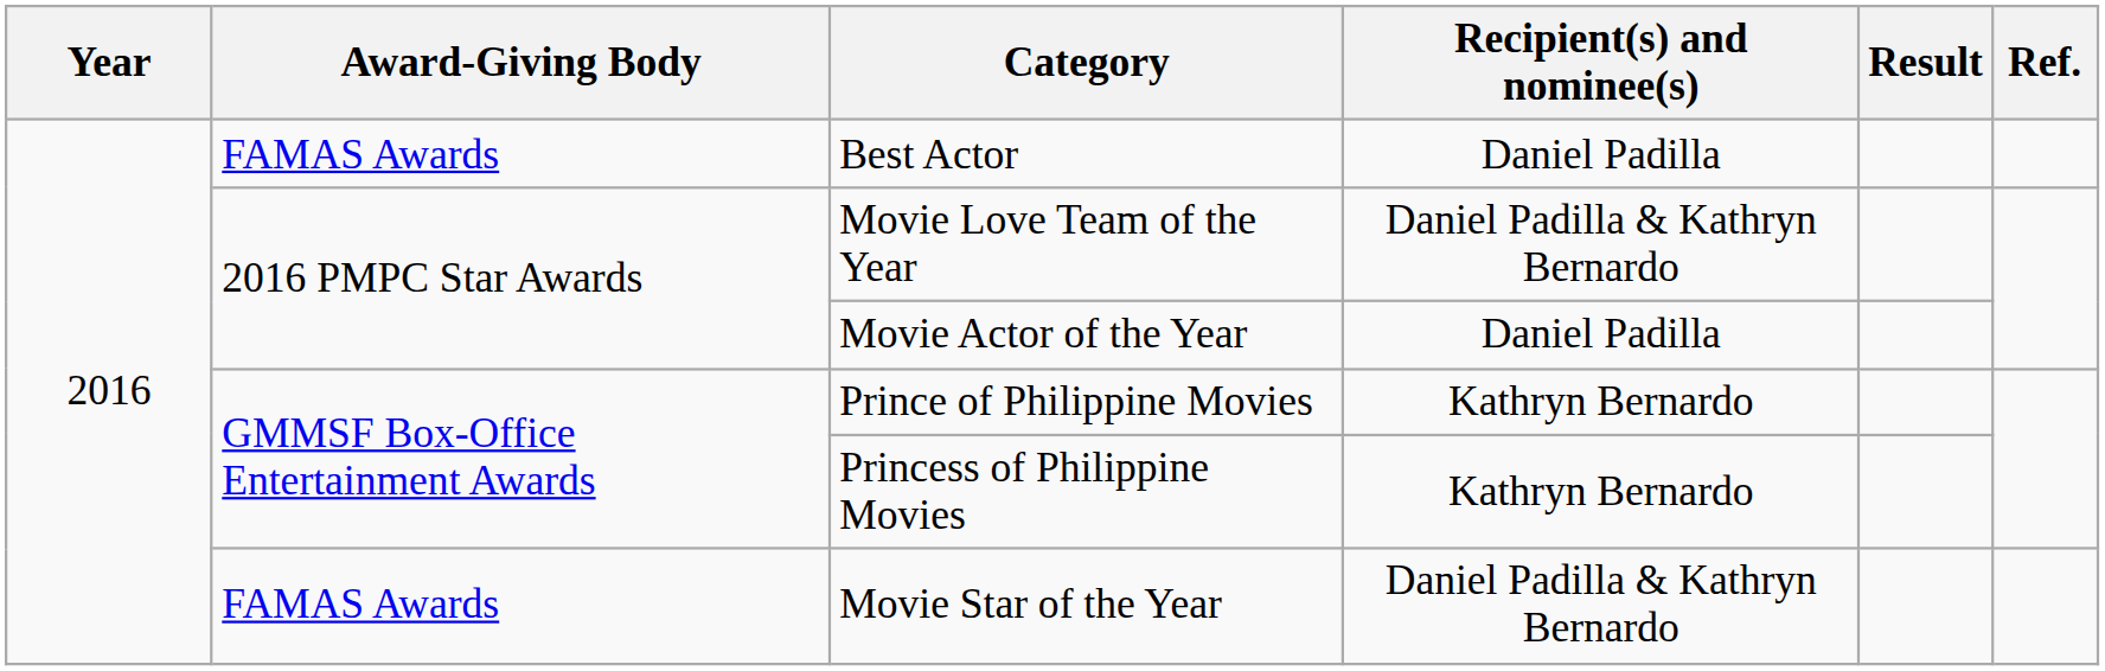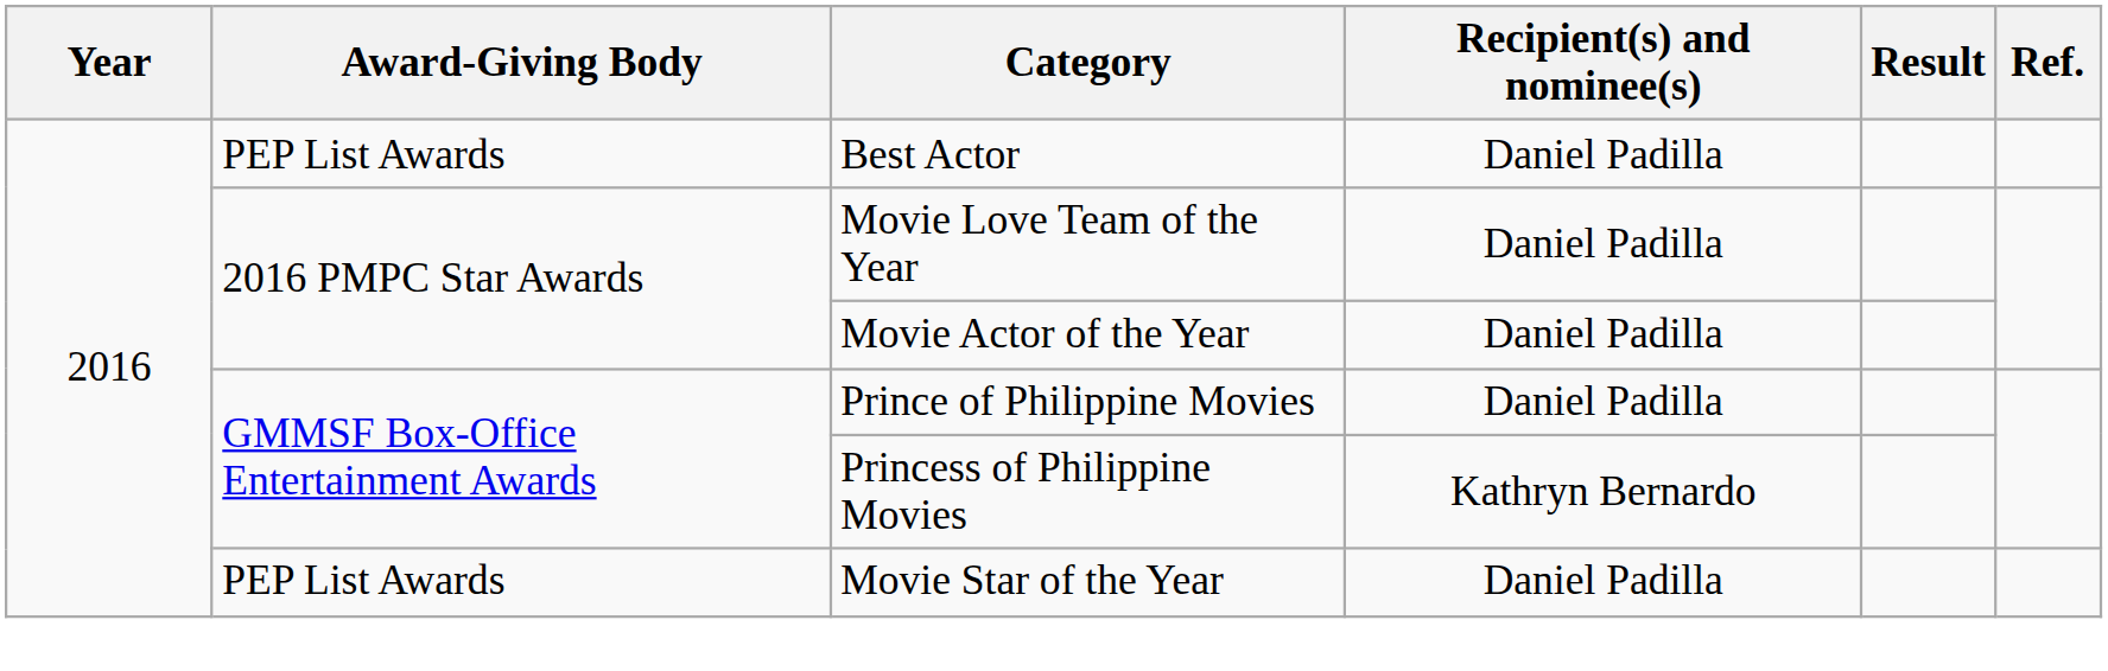 <table | width="90%" class="wikitable sortable">
 <tr>
 <th width="10%">Year</th>
 <th width="30%">Award-Giving Body</th>
 <th width="25%">Category</th>
 <th width="25%">Recipient(s) and nominee(s)</th>
 <th width="5%">Result</th>
 <th width="5%">Ref.</th>
 </tr>
 <tr>
 <td rowspan="6" align="center">2016</td>
-<td align="left"><a href='#'>FAMAS Awards</a></td>
+<td>PEP List Awards</td>
 <td align="left">Best Actor</td>
 <td align="center">Daniel Padilla</td>
 <td></td>
 <td align="center"></td>
 </tr>
 <tr>
 <td rowspan="2" align="left">2016 PMPC Star Awards</td>
 <td align="left">Movie Love Team of the Year</td>
-<td align="center">Daniel Padilla & Kathryn Bernardo</td>
+<td align="center">Daniel Padilla</td>
 <td></td>
 <td rowspan="2" align="center"></td>
 </tr>
 <tr>
 <td align="left">Movie Actor of the Year</td>
 <td align="center">Daniel Padilla</td>
 <td></td>
 </tr>
 <tr>
 <td rowspan="2" align="left"><a href='#'>GMMSF Box-Office Entertainment Awards</a></td>
 <td align="left">Prince of Philippine Movies</td>
-<td align="center">Kathryn Bernardo</td>
+<td align="center">Daniel Padilla</td>
 <td></td>
 <td rowspan="2" align="center"></td>
 </tr>
 <tr>
 <td align="left">Princess of Philippine Movies</td>
 <td align="center">Kathryn Bernardo</td>
 <td></td>
 </tr>
 <tr>
-<td align="left"><a href='#'>FAMAS Awards</a></td>
+<td>PEP List Awards</td>
 <td align="left">Movie Star of the Year</td>
-<td align="center">Daniel Padilla & Kathryn Bernardo</td>
+<td align="center">Daniel Padilla</td>
 <td></td>
 <td align="center"></td>
 </tr>
 </table>
